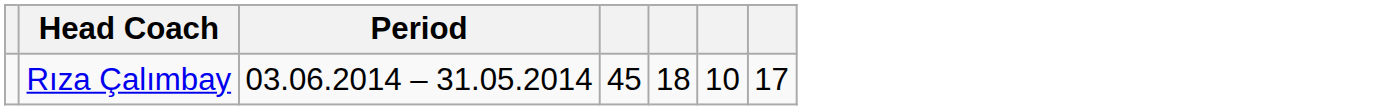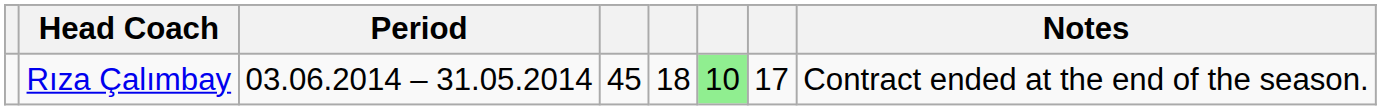 <table class="wikitable" style="text-align: left;">
 <tr>
 <th></th>
 <th>Head Coach</th>
 <th>Period</th>
 <th></th>
 <th></th>
 <th></th>
 <th></th>
+<th>Notes</th>
 </tr>
 <tr>
 <td></td>
 <td><a href='#'>Rıza Çalımbay</a></td>
 <td>03.06.2014 – 31.05.2014</td>
 <td align="center">45</td>
 <td align="center">18</td>
-<td align="center">10</td>
+<td align="center" style="background: lightgreen;">10</td>
 <td align="center">17</td>
+<td>Contract ended at the end of the season.</td>
 </tr>
 </table>
